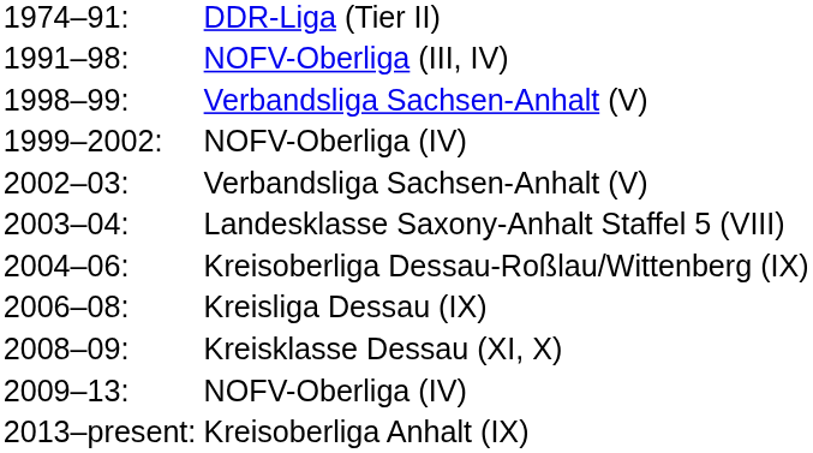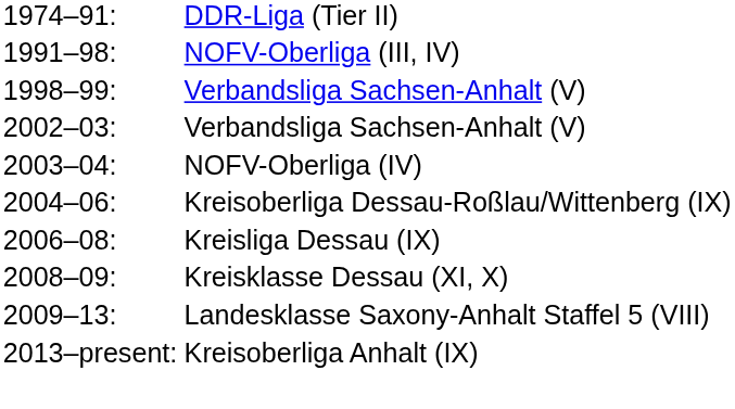 <table>
 <tr>
 <td>1974–91:</td>
 <td><a href='#'>DDR-Liga</a> (Tier II)</td>
 </tr>
 <tr>
 <td>1991–98:</td>
 <td><a href='#'>NOFV-Oberliga</a> (III, IV)</td>
 </tr>
 <tr>
 <td>1998–99:</td>
 <td><a href='#'>Verbandsliga Sachsen-Anhalt</a> (V)</td>
 </tr>
 <tr>
-<td>1999–2002:</td>
-<td>NOFV-Oberliga (IV)</td>
-</tr>
-<tr>
 <td>2002–03:</td>
 <td>Verbandsliga Sachsen-Anhalt (V)</td>
 </tr>
 <tr>
 <td>2003–04:</td>
-<td>Landesklasse Saxony-Anhalt Staffel 5 (VIII)</td>
+<td>NOFV-Oberliga (IV)</td>
 </tr>
 <tr>
 <td>2004–06:</td>
 <td>Kreisoberliga Dessau-Roßlau/Wittenberg (IX)</td>
 </tr>
 <tr>
 <td>2006–08:</td>
 <td>Kreisliga Dessau (IX)</td>
 </tr>
 <tr>
 <td>2008–09:</td>
 <td>Kreisklasse Dessau (XI, X)</td>
 </tr>
 <tr>
 <td>2009–13:</td>
-<td>NOFV-Oberliga (IV)</td>
+<td>Landesklasse Saxony-Anhalt Staffel 5 (VIII)</td>
 </tr>
 <tr>
 <td>2013–present:</td>
 <td>Kreisoberliga Anhalt (IX)</td>
 </tr>
 </table>
